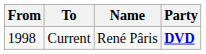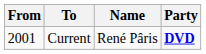 <table class="wikitable">
 <tr>
 <th>From</th>
 <th>To</th>
 <th>Name</th>
 <th>Party</th>
 </tr>
 <tr>
-<td>1998</td>
+<td>2001</td>
 <td>Current</td>
 <td>René Pâris</td>
 <td><strong><a href='#'>DVD</a></strong></td>
 </tr>
 </table>
